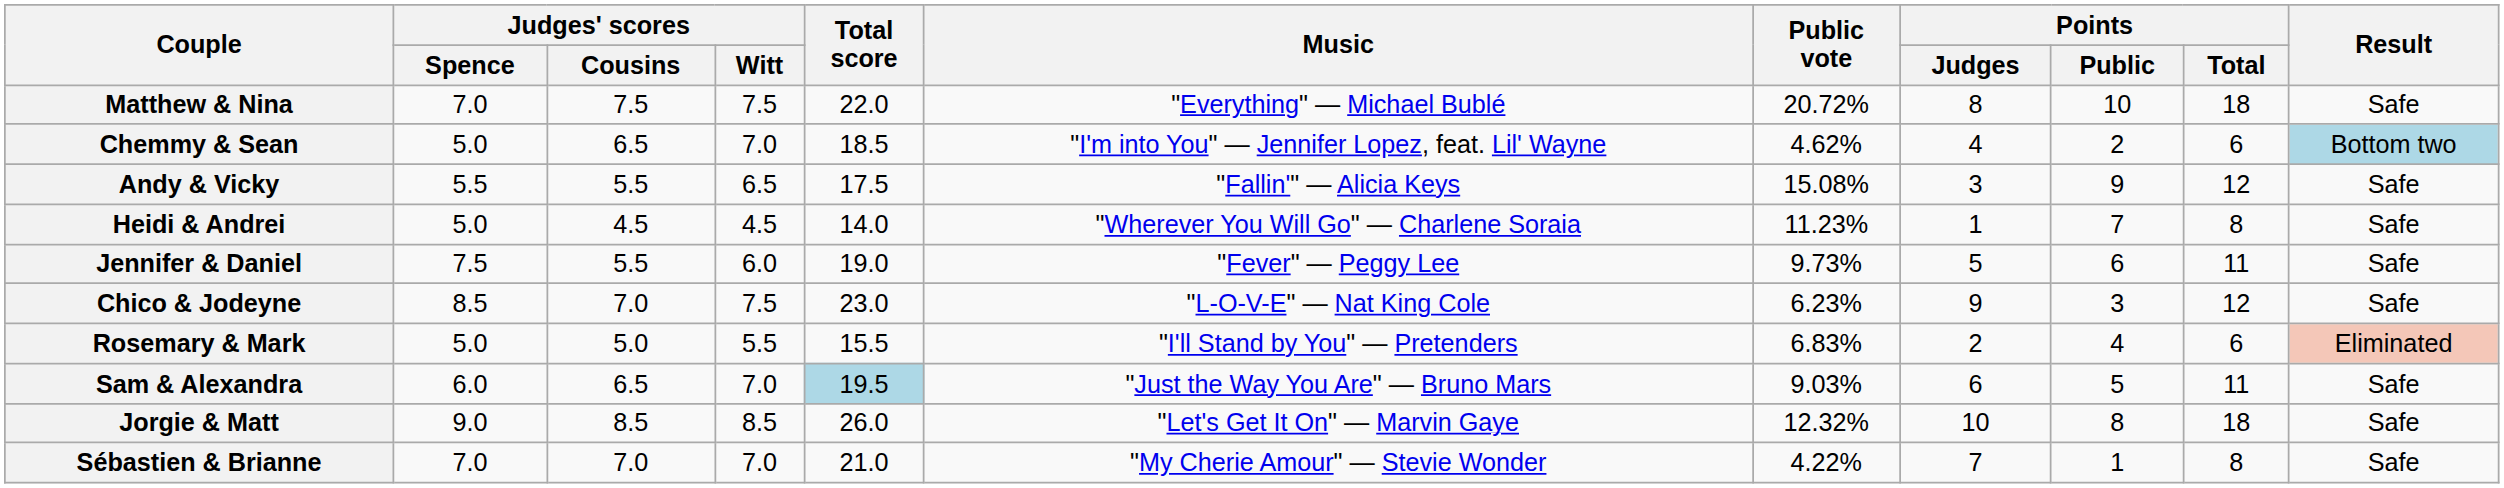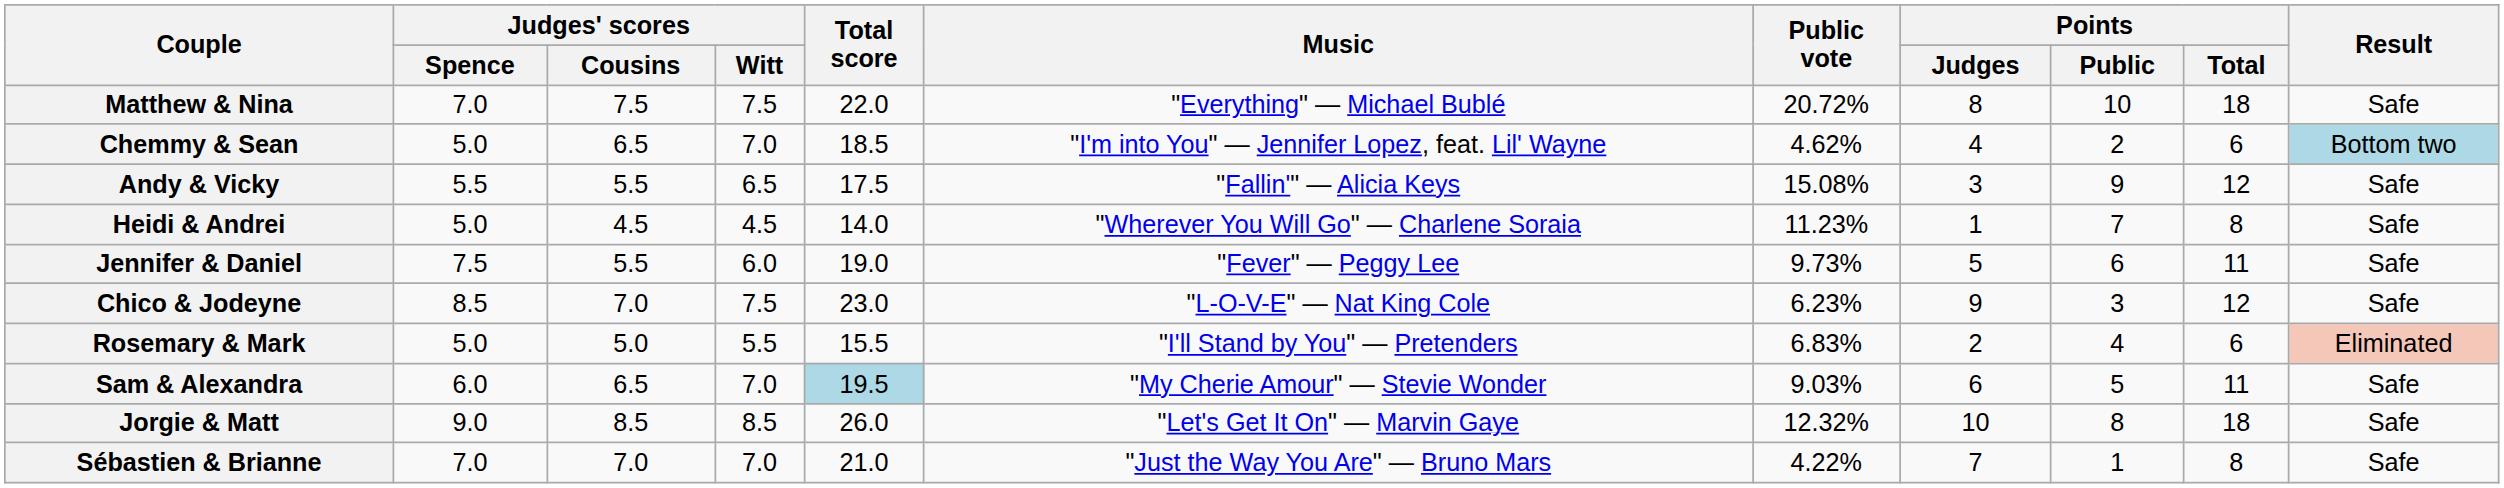 <table class="wikitable sortable" style="text-align:center; font-size:90%; width:90%">
 <tr>
 <th scope="col" rowspan=2>Couple</th>
 <th scope="col" colspan=3 class="unsortable">Judges' scores</th>
 <th scope="col" rowspan=2>Total<br>score</th>
 <th scope="col" rowspan=2 class="unsortable">Music</th>
 <th scope="col" rowspan=2>Public<br>vote</th>
 <th scope="col" colspan=3 class="unsortable">Points</th>
 <th scope="col" rowspan=2 class="unsortable">Result</th>
 </tr>
 <tr>
 <th class="unsortable">Spence</th>
 <th class="unsortable">Cousins</th>
 <th class="unsortable">Witt</th>
 <th class="unsortable">Judges</th>
 <th class="unsortable">Public</th>
 <th>Total</th>
 </tr>
 <tr>
 <th scope="row">Matthew & Nina</th>
 <td>7.0</td>
 <td>7.5</td>
 <td>7.5</td>
 <td>22.0</td>
 <td>"<a href='#'>Everything</a>" — <a href='#'>Michael Bublé</a></td>
 <td>20.72%</td>
 <td>8</td>
 <td>10</td>
 <td>18</td>
 <td>Safe</td>
 </tr>
 <tr>
 <th scope="row">Chemmy & Sean</th>
 <td>5.0</td>
 <td>6.5</td>
 <td>7.0</td>
 <td>18.5</td>
 <td>"<a href='#'>I'm into You</a>" — <a href='#'>Jennifer Lopez</a>, feat. <a href='#'>Lil' Wayne</a></td>
 <td>4.62%</td>
 <td>4</td>
 <td>2</td>
 <td>6</td>
 <td bgcolor=lightblue>Bottom two</td>
 </tr>
 <tr>
 <th scope="row">Andy & Vicky</th>
 <td>5.5</td>
 <td>5.5</td>
 <td>6.5</td>
 <td>17.5</td>
 <td>"<a href='#'>Fallin'</a>" — <a href='#'>Alicia Keys</a></td>
 <td>15.08%</td>
 <td>3</td>
 <td>9</td>
 <td>12</td>
 <td>Safe</td>
 </tr>
 <tr>
 <th scope="row">Heidi & Andrei</th>
 <td>5.0</td>
 <td>4.5</td>
 <td>4.5</td>
 <td>14.0</td>
 <td>"<a href='#'>Wherever You Will Go</a>" — <a href='#'>Charlene Soraia</a></td>
 <td>11.23%</td>
 <td>1</td>
 <td>7</td>
 <td>8</td>
 <td>Safe</td>
 </tr>
 <tr>
 <th scope="row">Jennifer & Daniel</th>
 <td>7.5</td>
 <td>5.5</td>
 <td>6.0</td>
 <td>19.0</td>
 <td>"<a href='#'>Fever</a>" — <a href='#'>Peggy Lee</a></td>
 <td>9.73%</td>
 <td>5</td>
 <td>6</td>
 <td>11</td>
 <td>Safe</td>
 </tr>
 <tr>
 <th scope="row">Chico & Jodeyne</th>
 <td>8.5</td>
 <td>7.0</td>
 <td>7.5</td>
 <td>23.0</td>
 <td>"<a href='#'>L-O-V-E</a>" — <a href='#'>Nat King Cole</a></td>
 <td>6.23%</td>
 <td>9</td>
 <td>3</td>
 <td>12</td>
 <td>Safe</td>
 </tr>
 <tr>
 <th scope="row">Rosemary & Mark</th>
 <td>5.0</td>
 <td>5.0</td>
 <td>5.5</td>
 <td>15.5</td>
 <td>"<a href='#'>I'll Stand by You</a>" — <a href='#'>Pretenders</a></td>
 <td>6.83%</td>
 <td>2</td>
 <td>4</td>
 <td>6</td>
 <td bgcolor="f4c7b8">Eliminated</td>
 </tr>
 <tr>
 <th scope="row">Sam & Alexandra</th>
 <td>6.0</td>
 <td>6.5</td>
 <td>7.0</td>
 <td style="background: lightblue;">19.5</td>
-<td>"<a href='#'>Just the Way You Are</a>" — <a href='#'>Bruno Mars</a></td>
+<td>"<a href='#'>My Cherie Amour</a>" — <a href='#'>Stevie Wonder</a></td>
 <td>9.03%</td>
 <td>6</td>
 <td>5</td>
 <td>11</td>
 <td>Safe</td>
 </tr>
 <tr>
 <th scope="row">Jorgie & Matt</th>
 <td>9.0</td>
 <td>8.5</td>
 <td>8.5</td>
 <td>26.0</td>
 <td>"<a href='#'>Let's Get It On</a>" — <a href='#'>Marvin Gaye</a></td>
 <td>12.32%</td>
 <td>10</td>
 <td>8</td>
 <td>18</td>
 <td>Safe</td>
 </tr>
 <tr>
 <th scope="row">Sébastien & Brianne</th>
 <td>7.0</td>
 <td>7.0</td>
 <td>7.0</td>
 <td>21.0</td>
-<td>"<a href='#'>My Cherie Amour</a>" — <a href='#'>Stevie Wonder</a></td>
+<td>"<a href='#'>Just the Way You Are</a>" — <a href='#'>Bruno Mars</a></td>
 <td>4.22%</td>
 <td>7</td>
 <td>1</td>
 <td>8</td>
 <td>Safe</td>
 </tr>
 </table>
